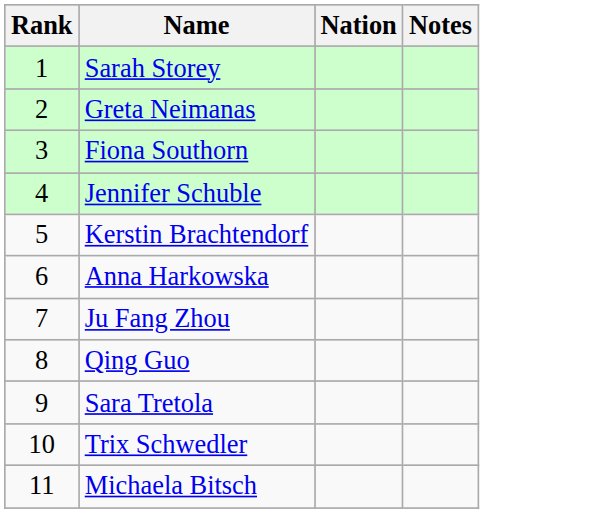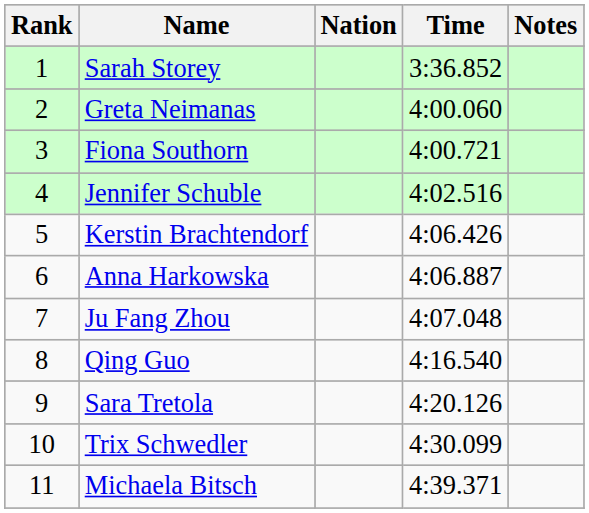 <table class="wikitable sortable" style="text-align:center">
 <tr>
 <th>Rank</th>
 <th>Name</th>
 <th>Nation</th>
+<th>Time</th>
 <th>Notes</th>
 </tr>
 <tr bgcolor=ccffcc>
 <td>1</td>
 <td align=left><a href='#'>Sarah Storey</a></td>
 <td align=left></td>
+<td>3:36.852</td>
 <td></td>
 </tr>
 <tr bgcolor=ccffcc>
 <td>2</td>
 <td align=left><a href='#'>Greta Neimanas</a></td>
 <td align=left></td>
+<td>4:00.060</td>
 <td></td>
 </tr>
 <tr bgcolor=ccffcc>
 <td>3</td>
 <td align=left><a href='#'>Fiona Southorn</a></td>
 <td align=left></td>
+<td>4:00.721</td>
 <td></td>
 </tr>
 <tr bgcolor=ccffcc>
 <td>4</td>
 <td align=left><a href='#'>Jennifer Schuble</a></td>
 <td align=left></td>
+<td>4:02.516</td>
 <td></td>
 </tr>
 <tr>
 <td>5</td>
 <td align=left><a href='#'>Kerstin Brachtendorf</a></td>
 <td align=left></td>
+<td>4:06.426</td>
 <td></td>
 </tr>
 <tr>
 <td>6</td>
 <td align=left><a href='#'>Anna Harkowska</a></td>
 <td align=left></td>
+<td>4:06.887</td>
 <td></td>
 </tr>
 <tr>
 <td>7</td>
 <td align=left><a href='#'>Ju Fang Zhou</a></td>
 <td align=left></td>
+<td>4:07.048</td>
 <td></td>
 </tr>
 <tr>
 <td>8</td>
 <td align=left><a href='#'>Qing Guo</a></td>
 <td align=left></td>
+<td>4:16.540</td>
 <td></td>
 </tr>
 <tr>
 <td>9</td>
 <td align=left><a href='#'>Sara Tretola</a></td>
 <td align=left></td>
+<td>4:20.126</td>
 <td></td>
 </tr>
 <tr>
 <td>10</td>
 <td align=left><a href='#'>Trix Schwedler</a></td>
 <td align=left></td>
+<td>4:30.099</td>
 <td></td>
 </tr>
 <tr>
 <td>11</td>
 <td align=left><a href='#'>Michaela Bitsch</a></td>
 <td align=left></td>
+<td>4:39.371</td>
 <td></td>
 </tr>
 </table>
